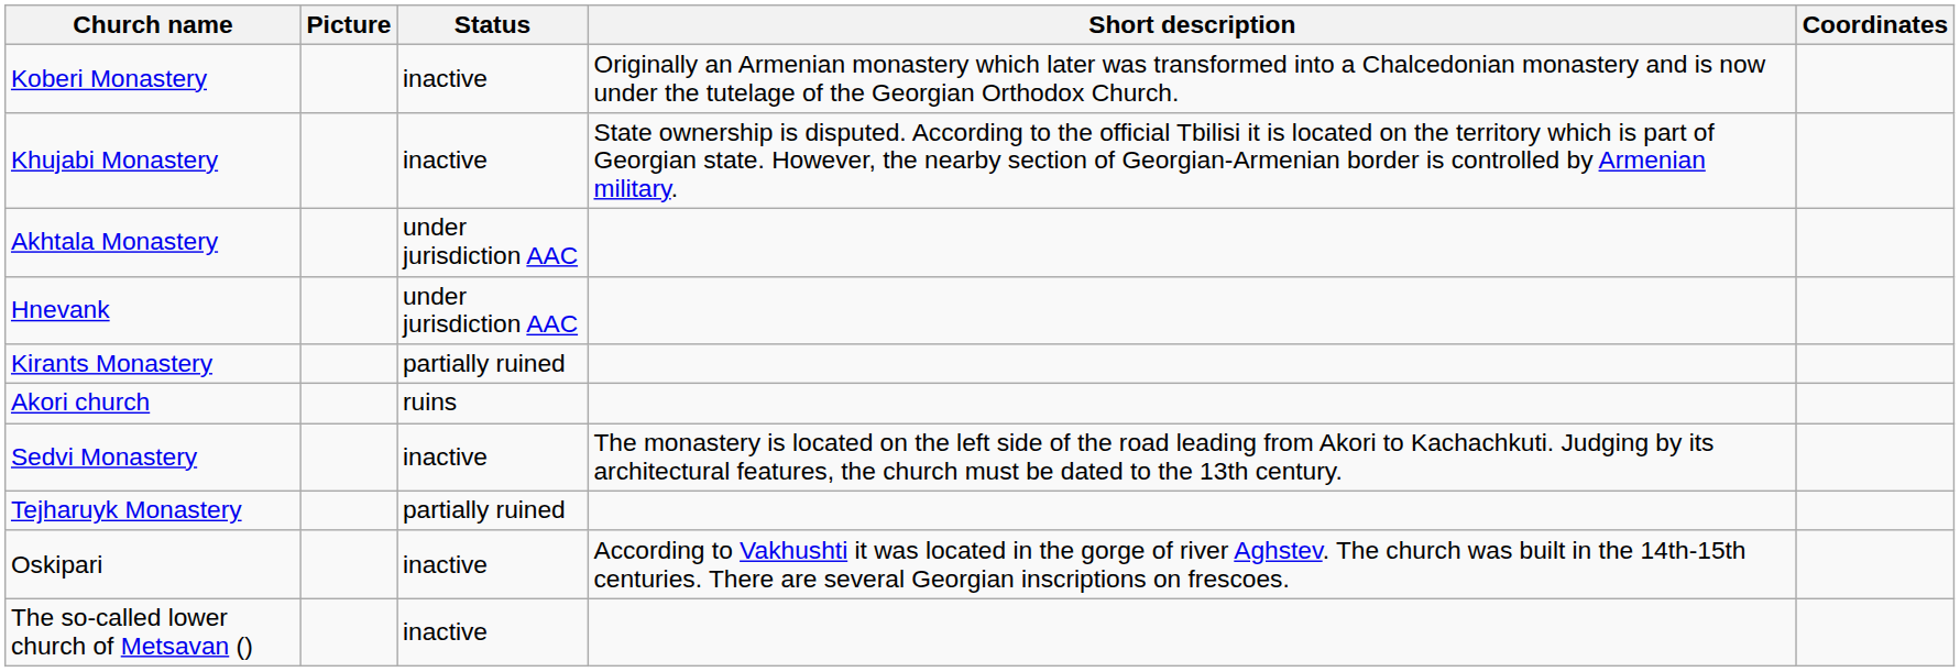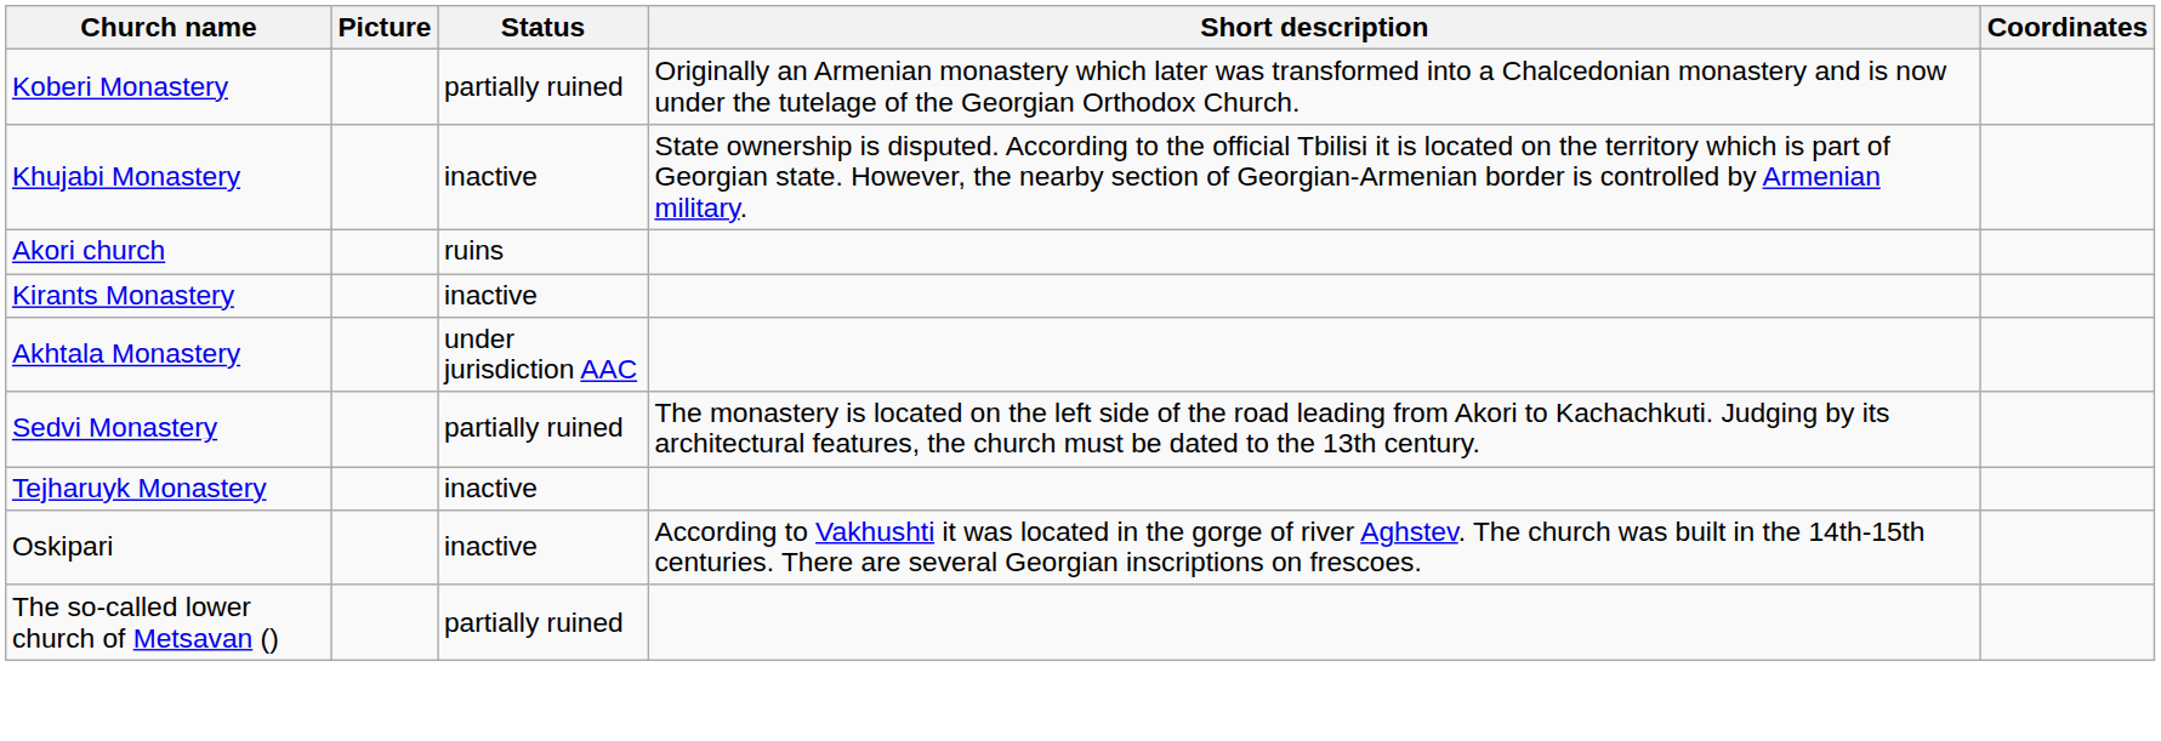 <table class="wikitable sortable">
 <tr>
 <th>Church name</th>
 <th>Picture</th>
 <th>Status</th>
 <th>Short description</th>
 <th>Coordinates</th>
 </tr>
 <tr>
 <td><a href='#'>Koberi Monastery</a></td>
 <td></td>
-<td>inactive</td>
+<td>partially ruined</td>
 <td>Originally an Armenian monastery which later was transformed into a Chalcedonian monastery and is now under the tutelage of the Georgian Orthodox Church.</td>
 <td></td>
 </tr>
 <tr>
 <td><a href='#'>Khujabi Monastery</a></td>
 <td></td>
 <td>inactive</td>
 <td>State ownership is disputed. According to the official Tbilisi it is located on the territory which is part of Georgian state. However, the nearby section of Georgian-Armenian border is controlled by <a href='#'>Armenian military</a>.</td>
 <td></td>
 </tr>
 <tr>
+<td><a href='#'>Akori church</a></td>
+<td></td>
+<td>ruins</td>
+<td></td>
+<td></td>
+</tr>
+<tr>
+<td><a href='#'>Kirants Monastery</a></td>
+<td></td>
+<td>inactive</td>
+<td></td>
+<td></td>
+</tr>
+<tr>
 <td><a href='#'>Akhtala Monastery</a></td>
 <td></td>
 <td>under jurisdiction <a href='#'>AAC</a></td>
 <td></td>
 <td></td>
 </tr>
 <tr>
-<td><a href='#'>Hnevank</a></td>
-<td></td>
-<td>under jurisdiction <a href='#'>AAC</a></td>
-<td></td>
-<td></td>
-</tr>
-<tr>
-<td><a href='#'>Kirants Monastery</a></td>
+<td><a href='#'>Sedvi Monastery</a></td>
 <td></td>
 <td>partially ruined</td>
-<td></td>
-<td></td>
-</tr>
-<tr>
-<td><a href='#'>Akori church</a></td>
-<td></td>
-<td>ruins</td>
-<td></td>
-<td></td>
-</tr>
-<tr>
-<td><a href='#'>Sedvi Monastery</a></td>
-<td></td>
-<td>inactive</td>
 <td>The monastery is located on the left side of the road leading from Akori to Kachachkuti. Judging by its architectural features, the church must be dated to the 13th century.</td>
 <td></td>
 </tr>
 <tr>
 <td><a href='#'>Tejharuyk Monastery</a></td>
 <td></td>
-<td>partially ruined</td>
+<td>inactive</td>
 <td></td>
 <td></td>
 </tr>
 <tr>
 <td>Oskipari</td>
 <td></td>
 <td>inactive</td>
 <td>According to <a href='#'>Vakhushti</a> it was located in the gorge of river <a href='#'>Aghstev</a>. The church was built in the 14th-15th centuries. There are several Georgian inscriptions on frescoes.</td>
 <td></td>
 </tr>
 <tr>
 <td>The so-called lower church of <a href='#'>Metsavan</a> (<em></em>)</td>
 <td></td>
-<td>inactive</td>
+<td>partially ruined</td>
 <td></td>
 <td></td>
 </tr>
 </table>
